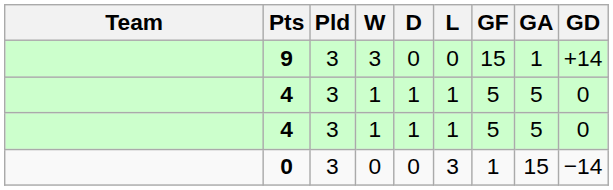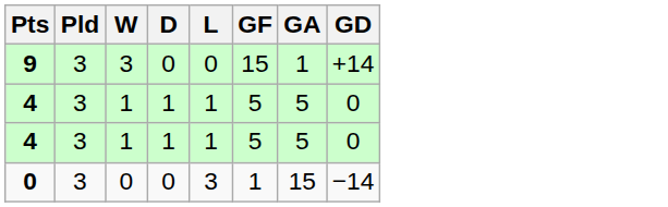 <table class="wikitable" style="text-align:center;">
 <tr>
-<th width=175>Team</th>
 <th width=20 abbr="Points">Pts</th>
 <th width=20 abbr="Played">Pld</th>
 <th width=20 abbr="Won">W</th>
 <th width=20 abbr="Drawn">D</th>
 <th width=20 abbr="Lost">L</th>
 <th width=20 abbr="Goals for">GF</th>
 <th width=20 abbr="Goals against">GA</th>
 <th width=20 abbr="Goal difference">GD</th>
 </tr>
 <tr style="background:#ccffcc;">
-<td align="left"></td>
 <td><strong>9</strong></td>
 <td>3</td>
 <td>3</td>
 <td>0</td>
 <td>0</td>
 <td>15</td>
 <td>1</td>
 <td>+14</td>
 </tr>
 <tr style="background:#ccffcc;">
-<td align="left"></td>
 <td><strong>4</strong></td>
 <td>3</td>
 <td>1</td>
 <td>1</td>
 <td>1</td>
 <td>5</td>
 <td>5</td>
 <td>0</td>
 </tr>
 <tr style="background:#ccffcc;">
-<td align="left"></td>
 <td><strong>4</strong></td>
 <td>3</td>
 <td>1</td>
 <td>1</td>
 <td>1</td>
 <td>5</td>
 <td>5</td>
 <td>0</td>
 </tr>
 <tr align="center">
-<td align="left"></td>
 <td><strong>0</strong></td>
 <td>3</td>
 <td>0</td>
 <td>0</td>
 <td>3</td>
 <td>1</td>
 <td>15</td>
 <td>−14</td>
 </tr>
 </table>
